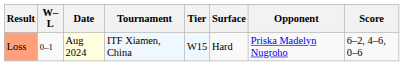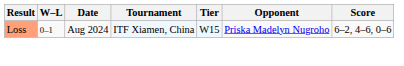 <table class="sortable wikitable">
 <tr>
 <th>Result</th>
 <th class="unsortable">W–L</th>
 <th>Date</th>
 <th>Tournament</th>
 <th>Tier</th>
-<th>Surface</th>
 <th>Opponent</th>
 <th class="unsortable">Score</th>
 </tr>
 <tr>
 <td bgcolor=FFA07A>Loss</td>
 <td><small>0–1</small></td>
-<td style="background: lightyellow;">Aug 2024</td>
+<td>Aug 2024</td>
 <td style="background:#f0f8ff;">ITF Xiamen, China</td>
 <td style="background:#f0f8ff;">W15</td>
-<td>Hard</td>
 <td> <a href='#'>Priska Madelyn Nugroho</a></td>
 <td>6–2, 4–6, 0–6</td>
 </tr>
 </table>
